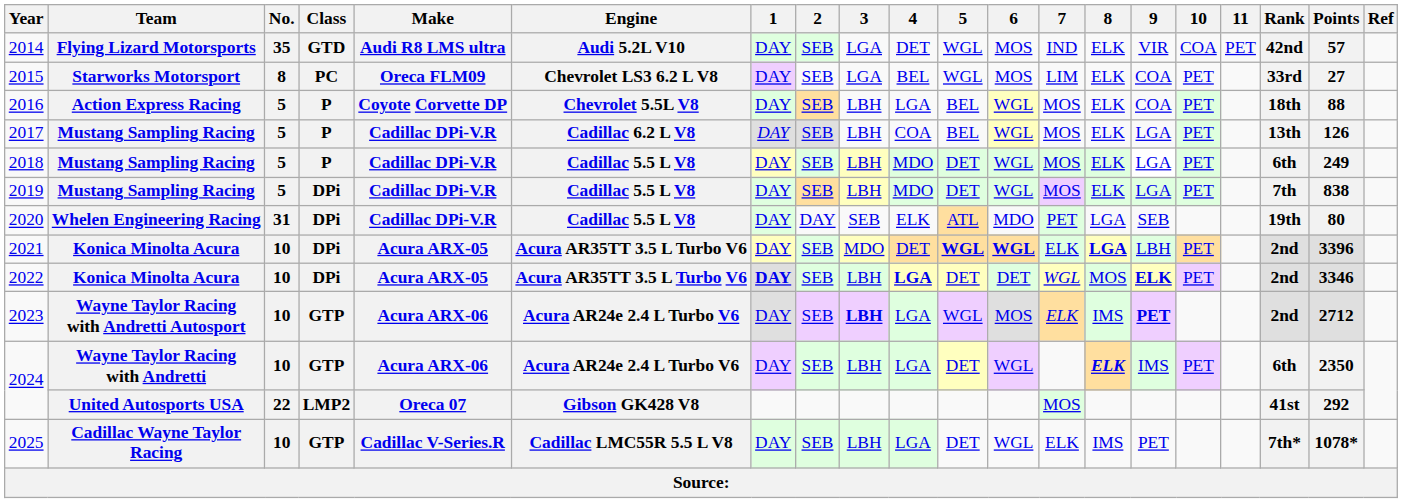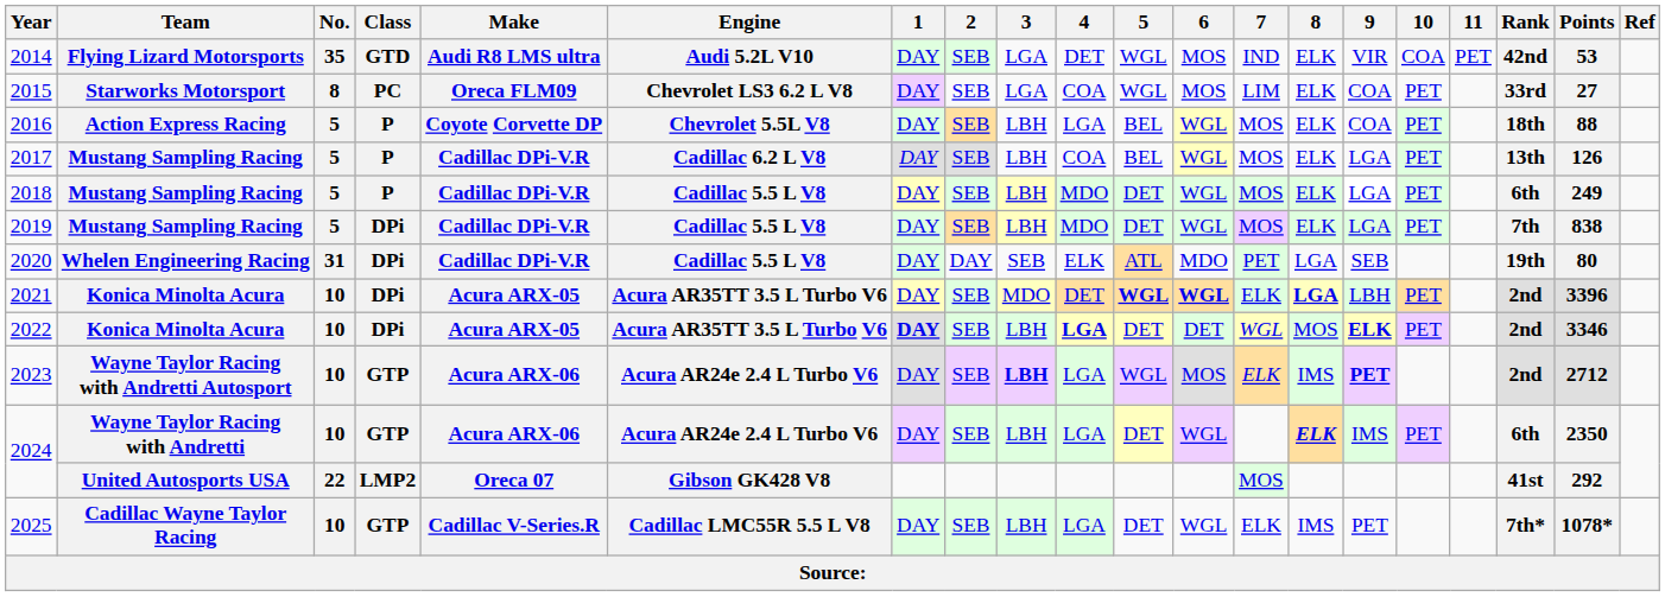 <table class="wikitable" style="text-align:center; font-size:85%">
 <tr>
 <th>Year</th>
 <th>Team</th>
 <th>No.</th>
 <th>Class</th>
 <th>Make</th>
 <th>Engine</th>
 <th>1</th>
 <th>2</th>
 <th>3</th>
 <th>4</th>
 <th>5</th>
 <th>6</th>
 <th>7</th>
 <th>8</th>
 <th>9</th>
 <th>10</th>
 <th>11</th>
 <th>Rank</th>
 <th>Points</th>
 <th>Ref</th>
 </tr>
 <tr>
 <td><a href='#'>2014</a></td>
 <th nowrap><a href='#'>Flying Lizard Motorsports</a></th>
 <th>35</th>
 <th>GTD</th>
 <th nowrap><a href='#'>Audi R8 LMS ultra</a></th>
 <th nowrap><a href='#'>Audi</a> 5.2L V10</th>
 <td style="background:#dfffdf;"><a href='#'>DAY</a><br></td>
 <td style="background:#dfffdf;"><a href='#'>SEB</a><br></td>
 <td><a href='#'>LGA</a></td>
 <td><a href='#'>DET</a></td>
 <td><a href='#'>WGL</a></td>
 <td><a href='#'>MOS</a></td>
 <td><a href='#'>IND</a></td>
 <td><a href='#'>ELK</a></td>
 <td><a href='#'>VIR</a></td>
 <td><a href='#'>COA</a></td>
 <td><a href='#'>PET</a></td>
 <th>42nd</th>
-<th>57</th>
+<th>53</th>
 <td></td>
 </tr>
 <tr>
 <td><a href='#'>2015</a></td>
 <th nowrap><a href='#'>Starworks Motorsport</a></th>
 <th>8</th>
 <th>PC</th>
 <th nowrap><a href='#'>Oreca FLM09</a></th>
 <th nowrap>Chevrolet LS3 6.2 L V8</th>
 <td style="background:#efcfff;"><a href='#'>DAY</a><br></td>
 <td><a href='#'>SEB</a></td>
 <td><a href='#'>LGA</a></td>
-<td><a href='#'>BEL</a></td>
+<td><a href='#'>COA</a></td>
 <td><a href='#'>WGL</a></td>
 <td><a href='#'>MOS</a></td>
 <td><a href='#'>LIM</a></td>
 <td><a href='#'>ELK</a></td>
 <td><a href='#'>COA</a></td>
 <td><a href='#'>PET</a></td>
 <td></td>
 <th>33rd</th>
 <th>27</th>
 <td></td>
 </tr>
 <tr>
 <td><a href='#'>2016</a></td>
 <th nowrap><a href='#'>Action Express Racing</a></th>
 <th>5</th>
 <th>P</th>
 <th nowrap><a href='#'>Coyote</a> <a href='#'>Corvette DP</a></th>
 <th nowrap><a href='#'>Chevrolet</a> 5.5L <a href='#'>V8</a></th>
 <td style="background:#dfffdf;"><a href='#'>DAY</a><br></td>
 <td style="background:#ffdf9f;"><a href='#'>SEB</a><br></td>
 <td><a href='#'>LBH</a></td>
 <td><a href='#'>LGA</a></td>
 <td><a href='#'>BEL</a></td>
 <td style="background:#ffffbf;"><a href='#'>WGL</a><br></td>
 <td><a href='#'>MOS</a></td>
 <td><a href='#'>ELK</a></td>
 <td><a href='#'>COA</a></td>
 <td style="background:#dfffdf;"><a href='#'>PET</a><br></td>
 <td></td>
 <th>18th</th>
 <th>88</th>
 <td></td>
 </tr>
 <tr>
 <td><a href='#'>2017</a></td>
 <th nowrap><a href='#'>Mustang Sampling Racing</a></th>
 <th>5</th>
 <th>P</th>
 <th nowrap><a href='#'>Cadillac DPi-V.R</a></th>
 <th nowrap><a href='#'>Cadillac</a> 6.2 L <a href='#'>V8</a></th>
 <td style="background:#DFDFDF;"><em><a href='#'>DAY</a></em><br></td>
 <td style="background:#DFDFDF;"><a href='#'>SEB</a><br></td>
 <td><a href='#'>LBH</a></td>
 <td><a href='#'>COA</a></td>
 <td><a href='#'>BEL</a></td>
 <td style="background:#FFFFBF;"><a href='#'>WGL</a><br></td>
 <td><a href='#'>MOS</a></td>
 <td><a href='#'>ELK</a></td>
 <td><a href='#'>LGA</a></td>
 <td style="background:#DFFFDF;"><a href='#'>PET</a><br></td>
 <td></td>
 <th>13th</th>
 <th>126</th>
 <td></td>
 </tr>
 <tr>
 <td><a href='#'>2018</a></td>
 <th nowrap><a href='#'>Mustang Sampling Racing</a></th>
 <th>5</th>
 <th>P</th>
 <th nowrap><a href='#'>Cadillac DPi-V.R</a></th>
 <th nowrap><a href='#'>Cadillac</a> 5.5 L <a href='#'>V8</a></th>
 <td style="background:#FFFFBF;"><a href='#'>DAY</a><br></td>
 <td style="background:#DFFFDF;"><a href='#'>SEB</a><br></td>
 <td style="background:#FFFFBF;"><a href='#'>LBH</a><br></td>
 <td style="background:#DFFFDF;"><a href='#'>MDO</a><br></td>
 <td style="background:#DFFFDF;"><a href='#'>DET</a><br></td>
 <td style="background:#DFFFDF;"><a href='#'>WGL</a><br></td>
 <td style="background:#DFFFDF;"><a href='#'>MOS</a><br></td>
 <td style="background:#DFFFDF;"><a href='#'>ELK</a><br></td>
 <td style="background:#FFFFFF;"><a href='#'>LGA</a><br></td>
 <td style="background:#DFFFDF;"><a href='#'>PET</a><br></td>
 <td></td>
 <th>6th</th>
 <th>249</th>
 <td></td>
 </tr>
 <tr>
 <td><a href='#'>2019</a></td>
 <th nowrap><a href='#'>Mustang Sampling Racing</a></th>
 <th>5</th>
 <th>DPi</th>
 <th nowrap><a href='#'>Cadillac DPi-V.R</a></th>
 <th nowrap><a href='#'>Cadillac</a> 5.5 L <a href='#'>V8</a></th>
 <td style="background:#DFFFDF;"><a href='#'>DAY</a><br></td>
 <td style="background:#FFDF9F;"><a href='#'>SEB</a><br></td>
 <td style="background:#FFFFBF;"><a href='#'>LBH</a><br></td>
 <td style="background:#DFFFDF;"><a href='#'>MDO</a><br></td>
 <td style="background:#DFFFDF;"><a href='#'>DET</a><br></td>
 <td style="background:#DFFFDF;"><a href='#'>WGL</a><br></td>
 <td style="background:#EFCFFF;"><a href='#'>MOS</a><br></td>
 <td style="background:#DFFFDF;"><a href='#'>ELK</a><br></td>
 <td style="background:#DFFFDF;"><a href='#'>LGA</a><br></td>
 <td style="background:#DFFFDF;"><a href='#'>PET</a><br></td>
 <td></td>
 <th>7th</th>
 <th>838</th>
 <td></td>
 </tr>
 <tr>
 <td><a href='#'>2020</a></td>
 <th nowrap><a href='#'>Whelen Engineering Racing</a></th>
 <th>31</th>
 <th>DPi</th>
 <th nowrap><a href='#'>Cadillac DPi-V.R</a></th>
 <th nowrap><a href='#'>Cadillac</a> 5.5 L <a href='#'>V8</a></th>
 <td style="background:#DFFFDF;"><a href='#'>DAY</a><br></td>
 <td><a href='#'>DAY</a></td>
 <td><a href='#'>SEB</a></td>
 <td><a href='#'>ELK</a></td>
 <td style="background:#FFDF9F;"><a href='#'>ATL</a><br></td>
 <td><a href='#'>MDO</a></td>
 <td style="background:#DFFFDF;"><a href='#'>PET</a><br></td>
 <td><a href='#'>LGA</a></td>
 <td><a href='#'>SEB</a></td>
 <td></td>
 <td></td>
 <th>19th</th>
 <th>80</th>
 <td></td>
 </tr>
 <tr>
 <td><a href='#'>2021</a></td>
 <th nowrap><a href='#'>Konica Minolta Acura</a></th>
 <th>10</th>
 <th>DPi</th>
 <th nowrap><a href='#'>Acura ARX-05</a></th>
 <th nowrap><a href='#'>Acura</a> AR35TT 3.5 L Turbo V6</th>
 <td style="background:#FFFFBF;"><a href='#'>DAY</a><br></td>
 <td style="background:#DFFFDF;"><a href='#'>SEB</a><br></td>
 <td style="background:#FFFFBF;"><a href='#'>MDO</a><br></td>
 <td style="background:#FFDF9F;"><a href='#'>DET</a><br></td>
 <td style="background:#FFDF9F;"><strong><a href='#'>WGL</a></strong><br></td>
 <td style="background:#FFDF9F;"><strong><a href='#'>WGL</a></strong><br></td>
 <td style="background:#DFFFDF;"><a href='#'>ELK</a><br></td>
 <td style="background:#FFFFBF;"><strong><a href='#'>LGA</a></strong><br></td>
 <td style="background:#DFFFDF;"><a href='#'>LBH</a><br></td>
 <td style="background:#FFDF9F;"><a href='#'>PET</a><br></td>
 <td></td>
 <th style="background:#DFDFDF;">2nd</th>
 <th style="background:#DFDFDF;">3396</th>
 <td></td>
 </tr>
 <tr>
 <td><a href='#'>2022</a></td>
 <th nowrap><a href='#'>Konica Minolta Acura</a></th>
 <th>10</th>
 <th>DPi</th>
 <th nowrap><a href='#'>Acura ARX-05</a></th>
 <th nowrap><a href='#'>Acura</a> AR35TT 3.5 L <a href='#'>Turbo</a> <a href='#'>V6</a></th>
 <td style="background:#DFDFDF;"><strong><a href='#'>DAY</a></strong><br></td>
 <td style="background:#DFFFDF;"><a href='#'>SEB</a><br></td>
 <td style="background:#DFFFDF;"><a href='#'>LBH</a><br></td>
 <td style="background:#FFFFBF;"><strong><a href='#'>LGA</a></strong><br></td>
 <td style="background:#FFFFBF;"><a href='#'>DET</a><br></td>
 <td style="background:#DFFFDF;"><a href='#'>DET</a><br></td>
 <td style="background:#FFFFBF;"><em><a href='#'>WGL</a></em><br></td>
 <td style="background:#DFFFDF;"><a href='#'>MOS</a><br></td>
 <td style="background:#FFFFBF;"><strong><a href='#'>ELK</a></strong><br></td>
 <td style="background:#EFCFFF;"><a href='#'>PET</a><br></td>
 <td></td>
 <th style="background:#DFDFDF;">2nd</th>
 <th style="background:#DFDFDF;">3346</th>
 <td></td>
 </tr>
 <tr>
 <td><a href='#'>2023</a></td>
 <th nowrap><a href='#'>Wayne Taylor Racing</a><br>with <a href='#'>Andretti Autosport</a></th>
 <th>10</th>
 <th>GTP</th>
 <th nowrap><a href='#'>Acura ARX-06</a></th>
 <th nowrap><a href='#'>Acura</a> AR24e 2.4 L Turbo <a href='#'>V6</a></th>
 <td style="background:#DFDFDF;"><a href='#'>DAY</a><br></td>
 <td style="background:#EFCFFF;"><a href='#'>SEB</a><br></td>
 <td style="background:#EFCFFF;"><strong><a href='#'>LBH</a></strong><br></td>
 <td style="background:#DFFFDF;"><a href='#'>LGA</a><br></td>
 <td style="background:#EFCFFF;"><a href='#'>WGL</a><br></td>
 <td style="background:#DFDFDF;"><a href='#'>MOS</a><br></td>
 <td style="background:#FFDF9F;"><em><a href='#'>ELK</a></em><br></td>
 <td style="background:#DFFFDF;"><a href='#'>IMS</a><br></td>
 <td style="background:#EFCFFF;"><strong><a href='#'>PET</a><br></strong></td>
 <td></td>
 <td></td>
 <th style="background:#DFDFDF;">2nd</th>
 <th style="background:#DFDFDF;">2712</th>
 <td></td>
 </tr>
 <tr>
 <td rowspan=2><a href='#'>2024</a></td>
 <th nowrap><a href='#'>Wayne Taylor Racing</a><br>with <a href='#'>Andretti</a></th>
 <th>10</th>
 <th>GTP</th>
 <th nowrap><a href='#'>Acura ARX-06</a></th>
 <th nowrap><a href='#'>Acura</a> AR24e 2.4 L Turbo V6</th>
 <td style="background:#EFCFFF;"><a href='#'>DAY</a><br></td>
 <td style="background:#DFFFDF;"><a href='#'>SEB</a><br></td>
 <td style="background:#DFFFDF;"><a href='#'>LBH</a><br></td>
 <td style="background:#DFFFDF;"><a href='#'>LGA</a><br></td>
 <td style="background:#FFFFBF;"><a href='#'>DET</a><br></td>
 <td style="background:#EFCFFF;"><a href='#'>WGL</a><br></td>
 <td></td>
 <td style="background:#FFDF9F;"><strong><em><a href='#'>ELK</a></em></strong><br></td>
 <td style="background:#DFFFDF;"><a href='#'>IMS</a><br></td>
 <td style="background:#EFCFFF;"><a href='#'>PET</a><br></td>
 <td></td>
 <th>6th</th>
 <th>2350</th>
 <td rowspan="2"></td>
 </tr>
 <tr>
 <th nowrap><a href='#'>United Autosports USA</a></th>
 <th>22</th>
 <th>LMP2</th>
 <th nowrap><a href='#'>Oreca 07</a></th>
 <th nowrap><a href='#'>Gibson</a> GK428 V8</th>
 <td></td>
 <td></td>
 <td></td>
 <td></td>
 <td></td>
 <td></td>
 <td style="background:#DFFFDF;"><a href='#'>MOS</a><br></td>
 <td></td>
 <td></td>
 <td></td>
 <td></td>
 <th>41st</th>
 <th>292</th>
 </tr>
 <tr>
 <td><a href='#'>2025</a></td>
 <th><a href='#'>Cadillac Wayne Taylor Racing</a></th>
 <th>10</th>
 <th>GTP</th>
 <th><a href='#'>Cadillac V-Series.R</a></th>
 <th><a href='#'>Cadillac</a> LMC55R 5.5 L V8</th>
 <td style="background:#DFFFDF;"><a href='#'>DAY</a><br></td>
 <td style="background:#DFFFDF;"><a href='#'>SEB</a><br></td>
 <td style="background:#DFFFDF;"><a href='#'>LBH</a><br></td>
 <td style="background:#DFFFDF;"><a href='#'>LGA</a><br></td>
 <td style="background:#;"><a href='#'>DET</a><br></td>
 <td style="background:#;"><a href='#'>WGL</a><br></td>
 <td style="background:#;"><a href='#'>ELK</a><br></td>
 <td style="background:#;"><a href='#'>IMS</a><br></td>
 <td style="background:#;"><a href='#'>PET</a><br></td>
 <td></td>
 <td></td>
 <th>7th*</th>
 <th>1078*</th>
 <td></td>
 </tr>
 <tr>
 <th colspan="20">Source:</th>
 </tr>
 </table>
